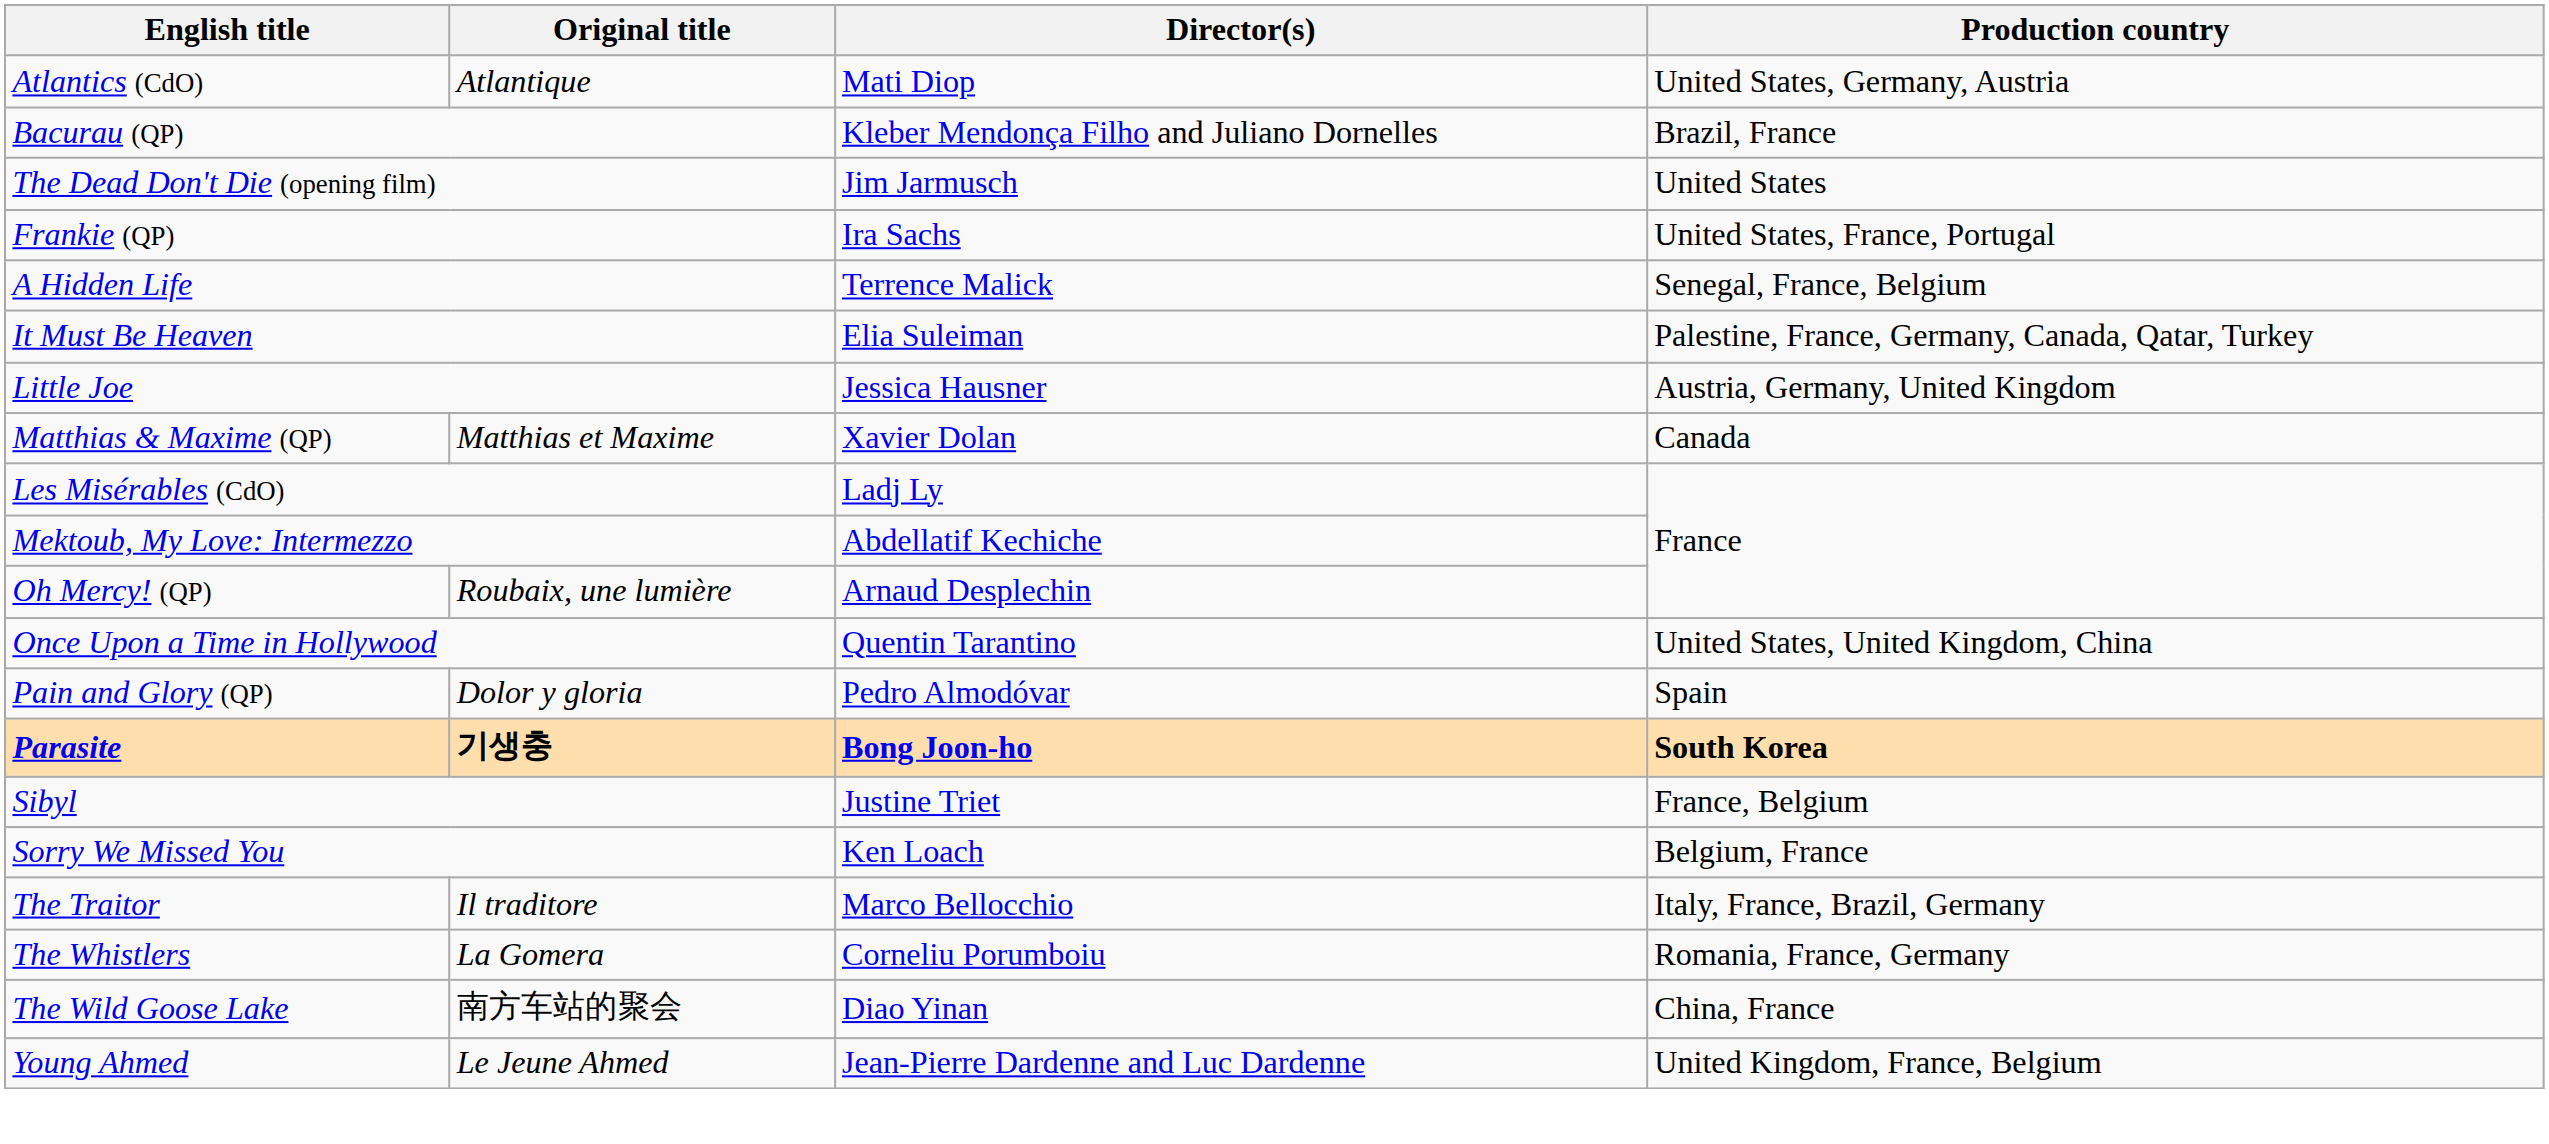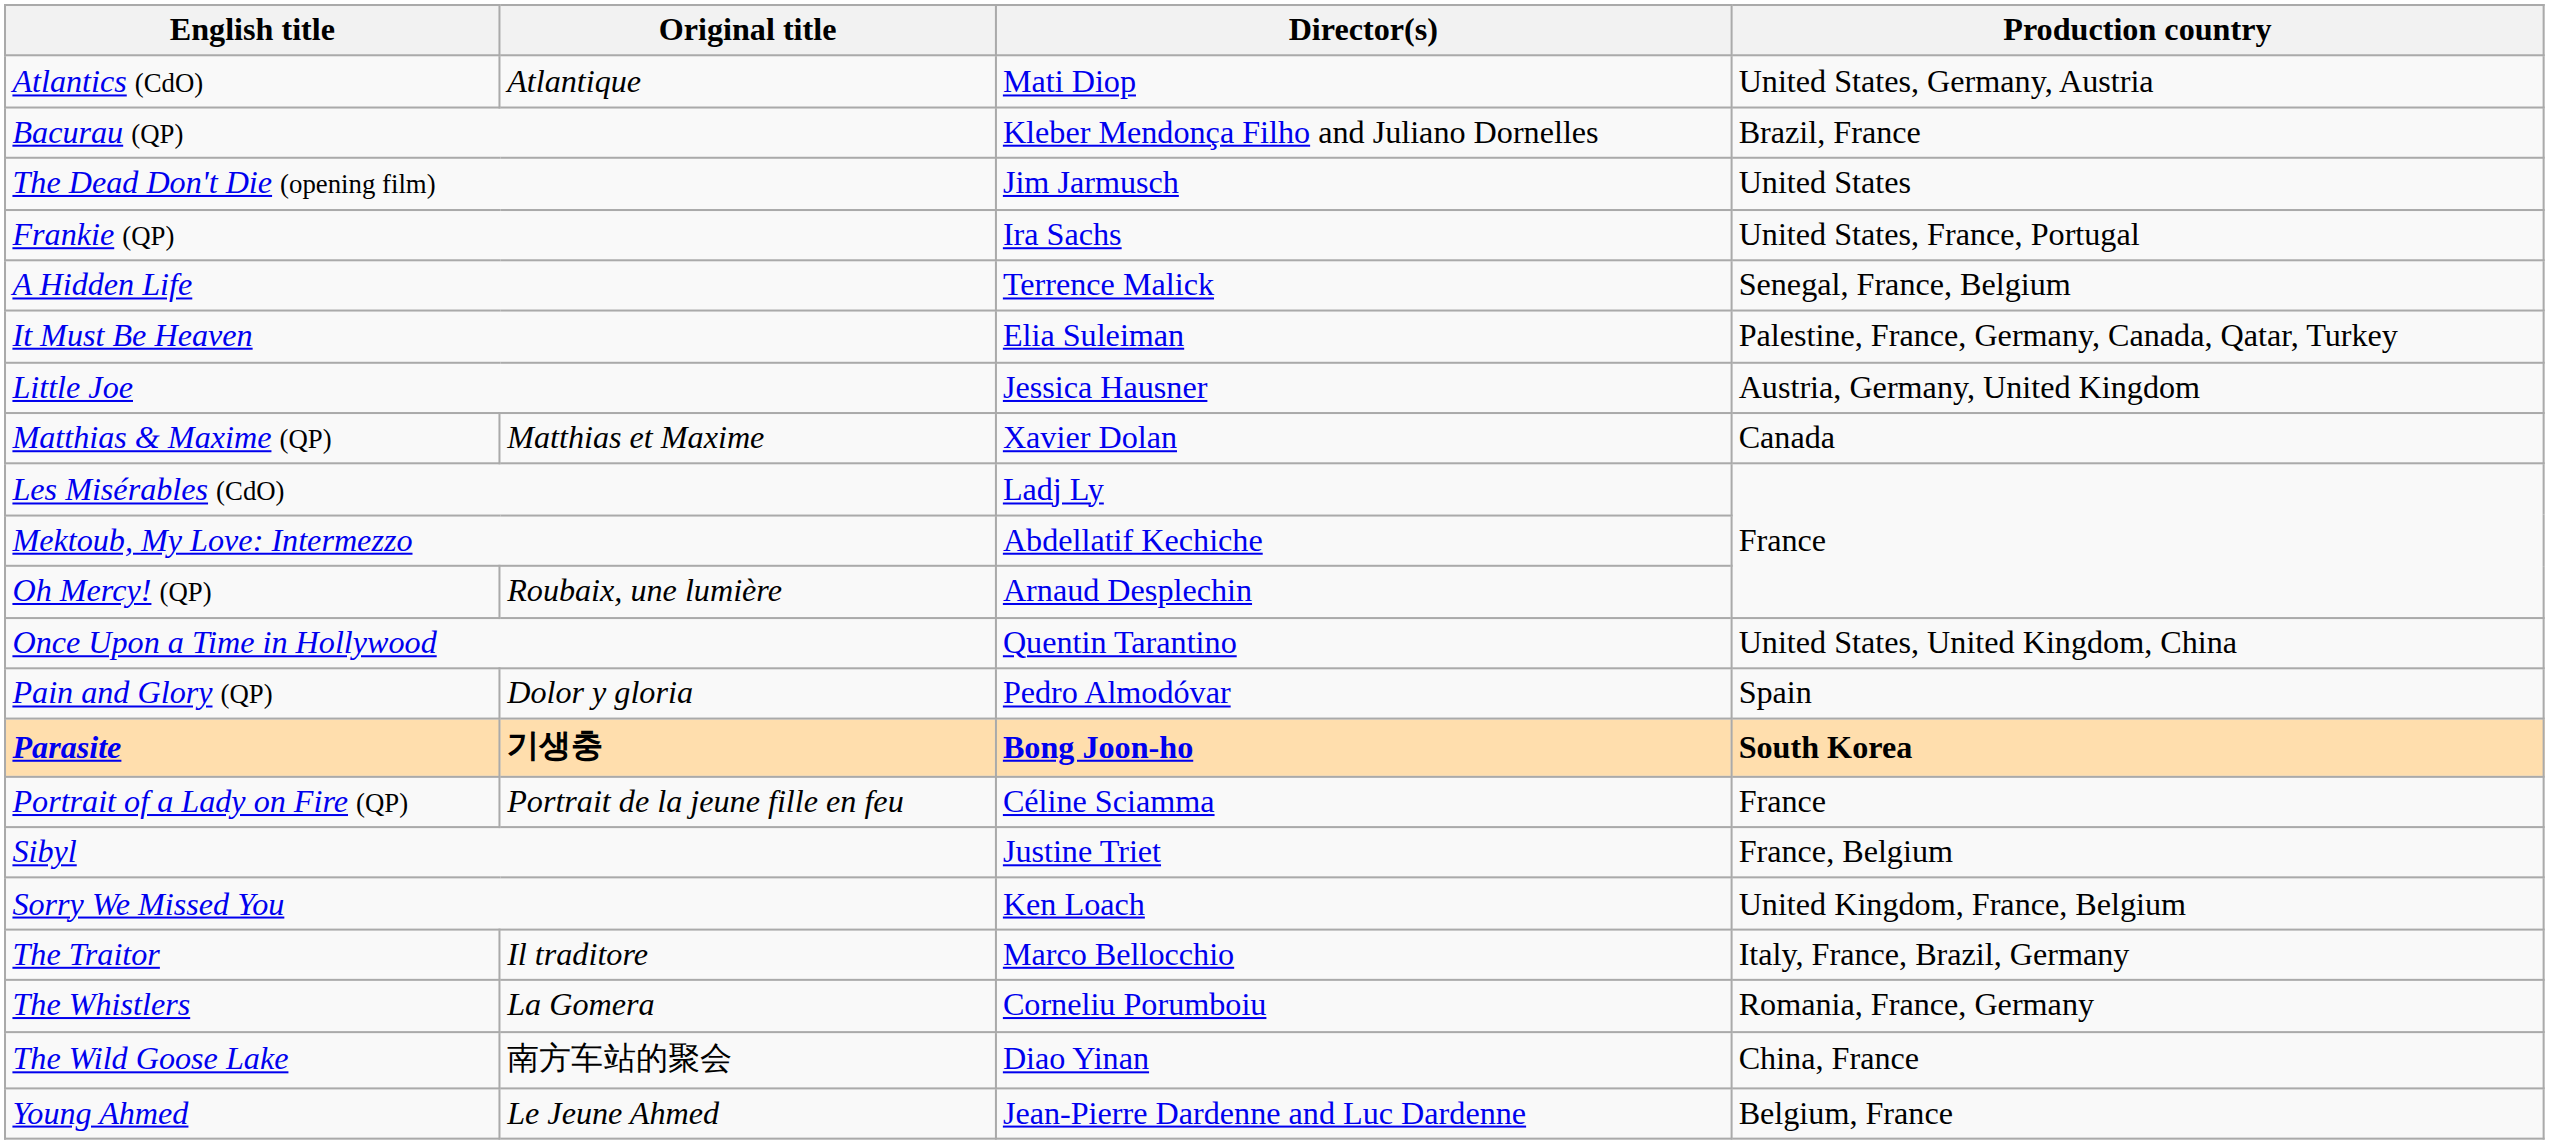 <table class="wikitable" style="width:100%; margin-bottom:4px" cellpadding="5">
 <tr>
 <th scope="col">English title</th>
 <th scope="col">Original title</th>
 <th scope="col">Director(s)</th>
 <th scope="col">Production country</th>
 </tr>
 <tr>
 <td><em><a href='#'>Atlantics</a></em> <small> (CdO) </small></td>
 <td><em>Atlantique</em></td>
 <td><a href='#'>Mati Diop</a></td>
 <td>United States, Germany, Austria</td>
 </tr>
 <tr>
 <td colspan=2><em><a href='#'>Bacurau</a></em> <small>(QP)</small></td>
 <td><a href='#'>Kleber Mendonça Filho</a> and Juliano Dornelles</td>
 <td>Brazil, France</td>
 </tr>
 <tr>
 <td colspan=2><em><a href='#'>The Dead Don't Die</a></em> <small>(opening film)</small></td>
 <td><a href='#'>Jim Jarmusch</a></td>
 <td>United States</td>
 </tr>
 <tr>
 <td colspan=2><em><a href='#'>Frankie</a></em> <small>(QP)</small></td>
 <td><a href='#'>Ira Sachs</a></td>
 <td>United States, France, Portugal</td>
 </tr>
 <tr>
 <td colspan=2><em><a href='#'>A Hidden Life</a></em></td>
 <td><a href='#'>Terrence Malick</a></td>
 <td>Senegal, France, Belgium</td>
 </tr>
 <tr>
 <td colspan=2><em><a href='#'>It Must Be Heaven</a></em></td>
 <td><a href='#'>Elia Suleiman</a></td>
 <td>Palestine, France, Germany, Canada, Qatar, Turkey</td>
 </tr>
 <tr>
 <td colspan=2><em><a href='#'>Little Joe</a></em></td>
 <td><a href='#'>Jessica Hausner</a></td>
 <td>Austria, Germany, United Kingdom</td>
 </tr>
 <tr>
 <td><em><a href='#'>Matthias & Maxime</a></em> <small>(QP)</small></td>
 <td><em>Matthias et Maxime</em></td>
 <td><a href='#'>Xavier Dolan</a></td>
 <td>Canada</td>
 </tr>
 <tr>
 <td colspan=2><em><a href='#'>Les Misérables</a></em> <small> (CdO) </small></td>
 <td><a href='#'>Ladj Ly</a></td>
 <td rowspan="3">France</td>
 </tr>
 <tr>
 <td colspan=2><em><a href='#'>Mektoub, My Love: Intermezzo</a></em></td>
 <td><a href='#'>Abdellatif Kechiche</a></td>
 </tr>
 <tr>
 <td><em><a href='#'>Oh Mercy!</a></em> <small>(QP)</small></td>
 <td><em>Roubaix, une lumière</em></td>
 <td><a href='#'>Arnaud Desplechin</a></td>
 </tr>
 <tr>
 <td colspan=2><em><a href='#'>Once Upon a Time in Hollywood</a></em></td>
 <td><a href='#'>Quentin Tarantino</a></td>
 <td>United States, United Kingdom, China</td>
 </tr>
 <tr>
 <td><em><a href='#'>Pain and Glory</a></em> <small>(QP)</small></td>
 <td><em>Dolor y gloria</em></td>
 <td><a href='#'>Pedro Almodóvar</a></td>
 <td>Spain</td>
 </tr>
 <tr style="background:#FFDEAD;">
 <td><em><a href='#'><strong>Parasite</strong></a></em></td>
 <td><strong>기생충</strong></td>
 <td><strong><a href='#'>Bong Joon-ho</a></strong></td>
 <td><strong>South Korea</strong></td>
 </tr>
 <tr>
+<td><em><a href='#'>Portrait of a Lady on Fire</a></em> <small>(QP)</small></td>
+<td><em>Portrait de la jeune fille en feu</em></td>
+<td><a href='#'>Céline Sciamma</a></td>
+<td>France</td>
+</tr>
+<tr>
 <td colspan=2><em><a href='#'>Sibyl</a></em></td>
 <td><a href='#'>Justine Triet</a></td>
 <td>France, Belgium</td>
 </tr>
 <tr>
 <td colspan=2><em><a href='#'>Sorry We Missed You</a></em></td>
 <td><a href='#'>Ken Loach</a></td>
-<td>Belgium, France</td>
+<td>United Kingdom, France, Belgium</td>
 </tr>
 <tr>
 <td><em><a href='#'>The Traitor</a></em></td>
 <td><em>Il traditore</em></td>
 <td><a href='#'>Marco Bellocchio</a></td>
 <td>Italy, France, Brazil, Germany</td>
 </tr>
 <tr>
 <td><em><a href='#'>The Whistlers</a></em></td>
 <td><em>La Gomera</em></td>
 <td><a href='#'>Corneliu Porumboiu</a></td>
 <td>Romania, France, Germany</td>
 </tr>
 <tr>
 <td><em><a href='#'>The Wild Goose Lake</a></em></td>
 <td>南方车站的聚会</td>
 <td><a href='#'>Diao Yinan</a></td>
 <td>China, France</td>
 </tr>
 <tr>
 <td><em><a href='#'>Young Ahmed</a></em></td>
 <td><em>Le Jeune Ahmed</em></td>
 <td><a href='#'>Jean-Pierre Dardenne and Luc Dardenne</a></td>
-<td>United Kingdom, France, Belgium</td>
+<td>Belgium, France</td>
 </tr>
 </table>
